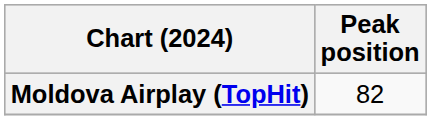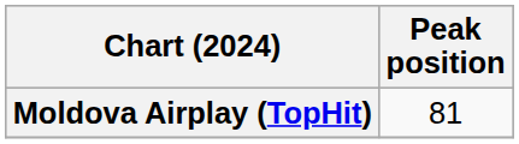 <table class="wikitable plainrowheaders" style="text-align:center">
 <tr>
 <th scope="col">Chart (2024)</th>
 <th scope="col">Peak<br>position</th>
 </tr>
 <tr>
 <th scope="row">Moldova Airplay (<a href='#'>TopHit</a>)</th>
-<td>82</td>
+<td>81</td>
 </tr>
 <tr>
 </tr>
 </table>
